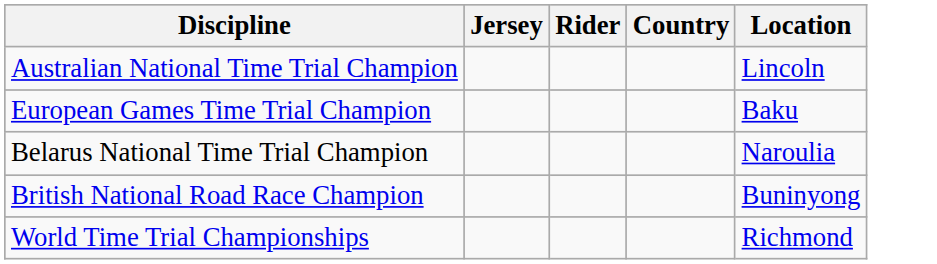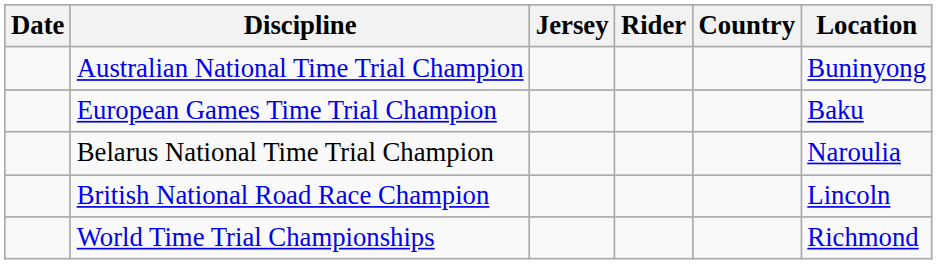 <table class="wikitable">
 <tr>
+<th>Date</th>
 <th>Discipline</th>
 <th>Jersey</th>
 <th>Rider</th>
 <th>Country</th>
 <th>Location</th>
 </tr>
 <tr>
+<td></td>
 <td><a href='#'>Australian National Time Trial Champion</a></td>
 <td></td>
 <td></td>
 <td></td>
-<td><a href='#'>Lincoln</a></td>
+<td><a href='#'>Buninyong</a></td>
 </tr>
 <tr>
+<td></td>
 <td><a href='#'>European Games Time Trial Champion</a></td>
 <td></td>
 <td></td>
 <td></td>
 <td><a href='#'>Baku</a></td>
 </tr>
 <tr>
+<td></td>
 <td Belarus National Time Trial Championships>Belarus National Time Trial Champion</td>
 <td></td>
 <td></td>
 <td></td>
 <td><a href='#'>Naroulia</a></td>
 </tr>
 <tr>
+<td></td>
 <td><a href='#'>British National Road Race Champion</a></td>
 <td></td>
 <td></td>
 <td></td>
-<td><a href='#'>Buninyong</a></td>
+<td><a href='#'>Lincoln</a></td>
 </tr>
 <tr>
+<td></td>
 <td><a href='#'>World Time Trial Championships</a></td>
 <td></td>
 <td></td>
 <td></td>
 <td><a href='#'>Richmond</a></td>
 </tr>
 </table>
